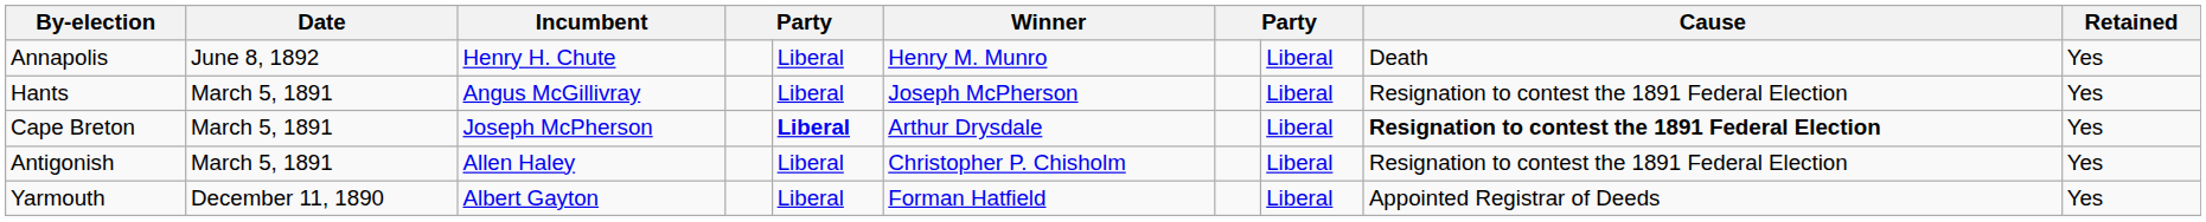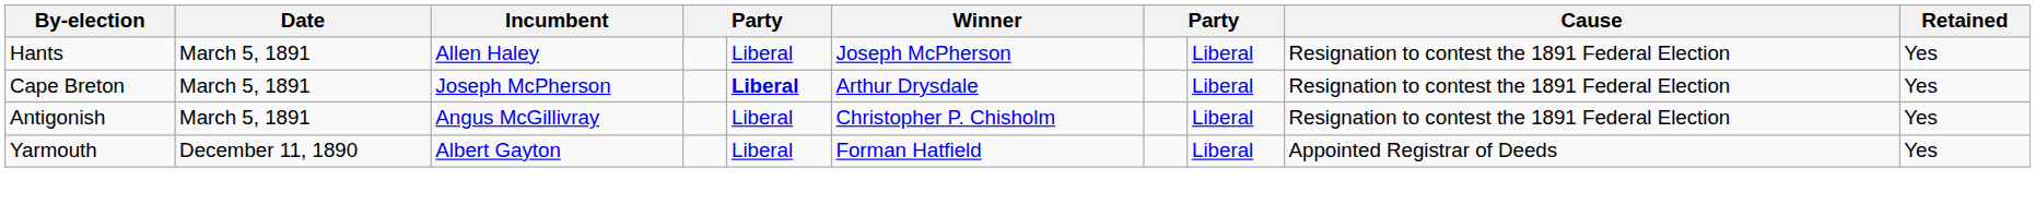 <table class=wikitable style="width:100%">
 <tr>
 <th>By-election</th>
 <th>Date</th>
 <th>Incumbent</th>
 <th colspan=2>Party</th>
 <th>Winner</th>
 <th colspan=2>Party</th>
 <th>Cause</th>
 <th>Retained</th>
 </tr>
 <tr>
-<td>Annapolis</td>
-<td>June 8, 1892</td>
-<td><a href='#'>Henry H. Chute</a></td>
-<td>    </td>
-<td><a href='#'>Liberal</a></td>
-<td><a href='#'>Henry M. Munro</a></td>
-<td>    </td>
-<td><a href='#'>Liberal</a></td>
-<td>Death</td>
-<td>Yes</td>
-</tr>
-<tr>
 <td>Hants</td>
 <td>March 5, 1891</td>
-<td><a href='#'>Angus McGillivray</a></td>
+<td><a href='#'>Allen Haley</a></td>
 <td>    </td>
 <td><a href='#'>Liberal</a></td>
 <td><a href='#'>Joseph McPherson</a></td>
 <td>    </td>
 <td><a href='#'>Liberal</a></td>
 <td>Resignation to contest the 1891 Federal Election</td>
 <td>Yes</td>
 </tr>
 <tr>
 <td>Cape Breton</td>
 <td>March 5, 1891</td>
 <td><a href='#'>Joseph McPherson</a></td>
 <td>    </td>
 <td><strong><a href='#'>Liberal</a></strong></td>
 <td><a href='#'>Arthur Drysdale</a></td>
 <td>    </td>
 <td><a href='#'>Liberal</a></td>
-<td><strong>Resignation to contest the 1891 Federal Election</strong></td>
+<td>Resignation to contest the 1891 Federal Election</td>
 <td>Yes</td>
 </tr>
 <tr>
 <td>Antigonish</td>
 <td>March 5, 1891</td>
-<td><a href='#'>Allen Haley</a></td>
+<td><a href='#'>Angus McGillivray</a></td>
 <td>    </td>
 <td><a href='#'>Liberal</a></td>
 <td><a href='#'>Christopher P. Chisholm</a></td>
 <td>    </td>
 <td><a href='#'>Liberal</a></td>
 <td>Resignation to contest the 1891 Federal Election</td>
 <td>Yes</td>
 </tr>
 <tr>
 <td>Yarmouth</td>
 <td>December 11, 1890</td>
 <td><a href='#'>Albert Gayton</a></td>
 <td>    </td>
 <td><a href='#'>Liberal</a></td>
 <td><a href='#'>Forman Hatfield</a></td>
 <td>    </td>
 <td><a href='#'>Liberal</a></td>
 <td>Appointed Registrar of Deeds</td>
 <td>Yes</td>
 </tr>
 </table>
